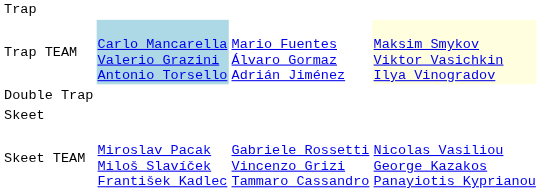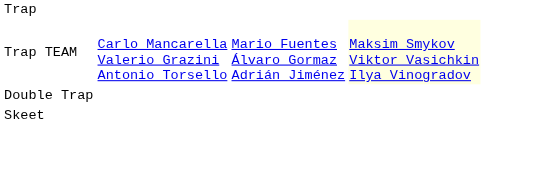 <table>
 <tr>
 <td>Trap</td>
 <td></td>
 <td></td>
 <td></td>
 </tr>
 <tr>
 <td>Trap TEAM</td>
-<td style="background: lightblue;"><br><a href='#'>Carlo Mancarella</a><br><a href='#'>Valerio Grazini</a><br><a href='#'>Antonio Torsello</a></td>
+<td><br><a href='#'>Carlo Mancarella</a><br><a href='#'>Valerio Grazini</a><br><a href='#'>Antonio Torsello</a></td>
 <td><br><a href='#'>Mario Fuentes</a><br><a href='#'>Álvaro Gormaz</a><br><a href='#'>Adrián Jiménez</a></td>
 <td style="background: lightyellow;"><br><a href='#'>Maksim Smykov</a><br><a href='#'>Viktor Vasichkin</a><br><a href='#'>Ilya Vinogradov</a></td>
 </tr>
 <tr>
 <td>Double Trap</td>
 <td></td>
 <td></td>
 <td></td>
 </tr>
 <tr>
 <td>Skeet</td>
 <td></td>
 <td></td>
 <td></td>
 </tr>
-<tr>
-<td>Skeet TEAM</td>
-<td><br><a href='#'>Miroslav Pacak</a><br><a href='#'>Miloš Slavíček</a><br><a href='#'>František Kadlec</a></td>
-<td><br><a href='#'>Gabriele Rossetti</a><br><a href='#'>Vincenzo Grizi</a><br><a href='#'>Tammaro Cassandro</a></td>
-<td><br><a href='#'>Nicolas Vasiliou</a><br><a href='#'>George Kazakos</a><br><a href='#'>Panayiotis Kyprianou</a></td>
-</tr>
 </table>
